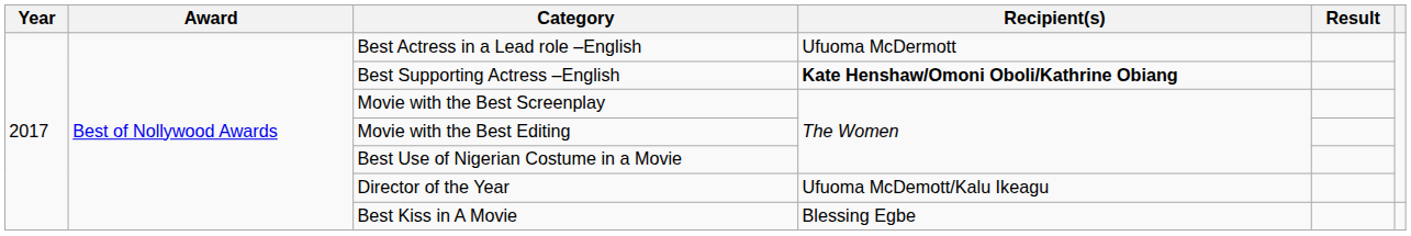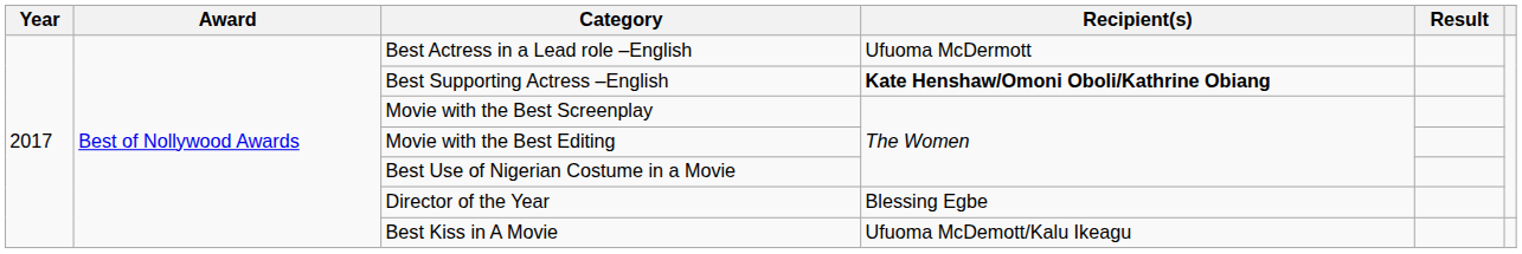 <table class="wikitable sortable" style="width:100%">
 <tr>
 <th>Year</th>
 <th>Award</th>
 <th>Category</th>
 <th>Recipient(s)</th>
 <th>Result</th>
 <th></th>
 </tr>
 <tr>
 <td rowspan="7">2017</td>
 <td rowspan="7"><a href='#'>Best of Nollywood Awards</a></td>
 <td>Best Actress in a Lead role –English</td>
 <td>Ufuoma McDermott</td>
 <td></td>
 <td rowspan="6"></td>
 </tr>
 <tr>
 <td>Best Supporting Actress –English</td>
 <td><strong>Kate Henshaw/Omoni Oboli/Kathrine Obiang</strong></td>
 <td></td>
 </tr>
 <tr>
 <td>Movie with the Best Screenplay</td>
 <td rowspan="3"><em>The Women</em></td>
 <td></td>
 </tr>
 <tr>
 <td>Movie with the Best Editing</td>
 <td></td>
 </tr>
 <tr>
 <td>Best Use of Nigerian Costume in a Movie</td>
 <td></td>
 </tr>
 <tr>
 <td>Director of the Year</td>
-<td>Ufuoma McDemott/Kalu Ikeagu</td>
+<td>Blessing Egbe</td>
 <td></td>
 </tr>
 <tr>
 <td>Best Kiss in A Movie</td>
-<td>Blessing Egbe</td>
+<td>Ufuoma McDemott/Kalu Ikeagu</td>
 <td></td>
 <td></td>
 </tr>
 </table>
